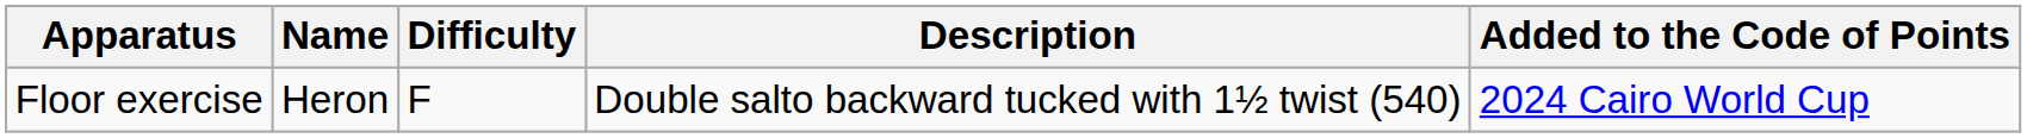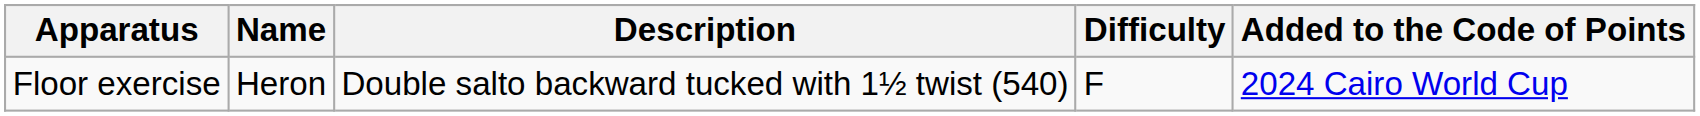 <table class="wikitable">
 <tr>
 <th>Apparatus</th>
 <th>Name</th>
+<th>Description</th>
 <th>Difficulty</th>
-<th>Description</th>
 <th>Added to the Code of Points</th>
 </tr>
 <tr>
 <td>Floor exercise</td>
 <td>Heron</td>
+<td>Double salto backward tucked with 1½ twist (540)</td>
 <td>F</td>
-<td>Double salto backward tucked with 1½ twist (540)</td>
 <td><a href='#'>2024 Cairo World Cup</a></td>
 </tr>
 </table>
